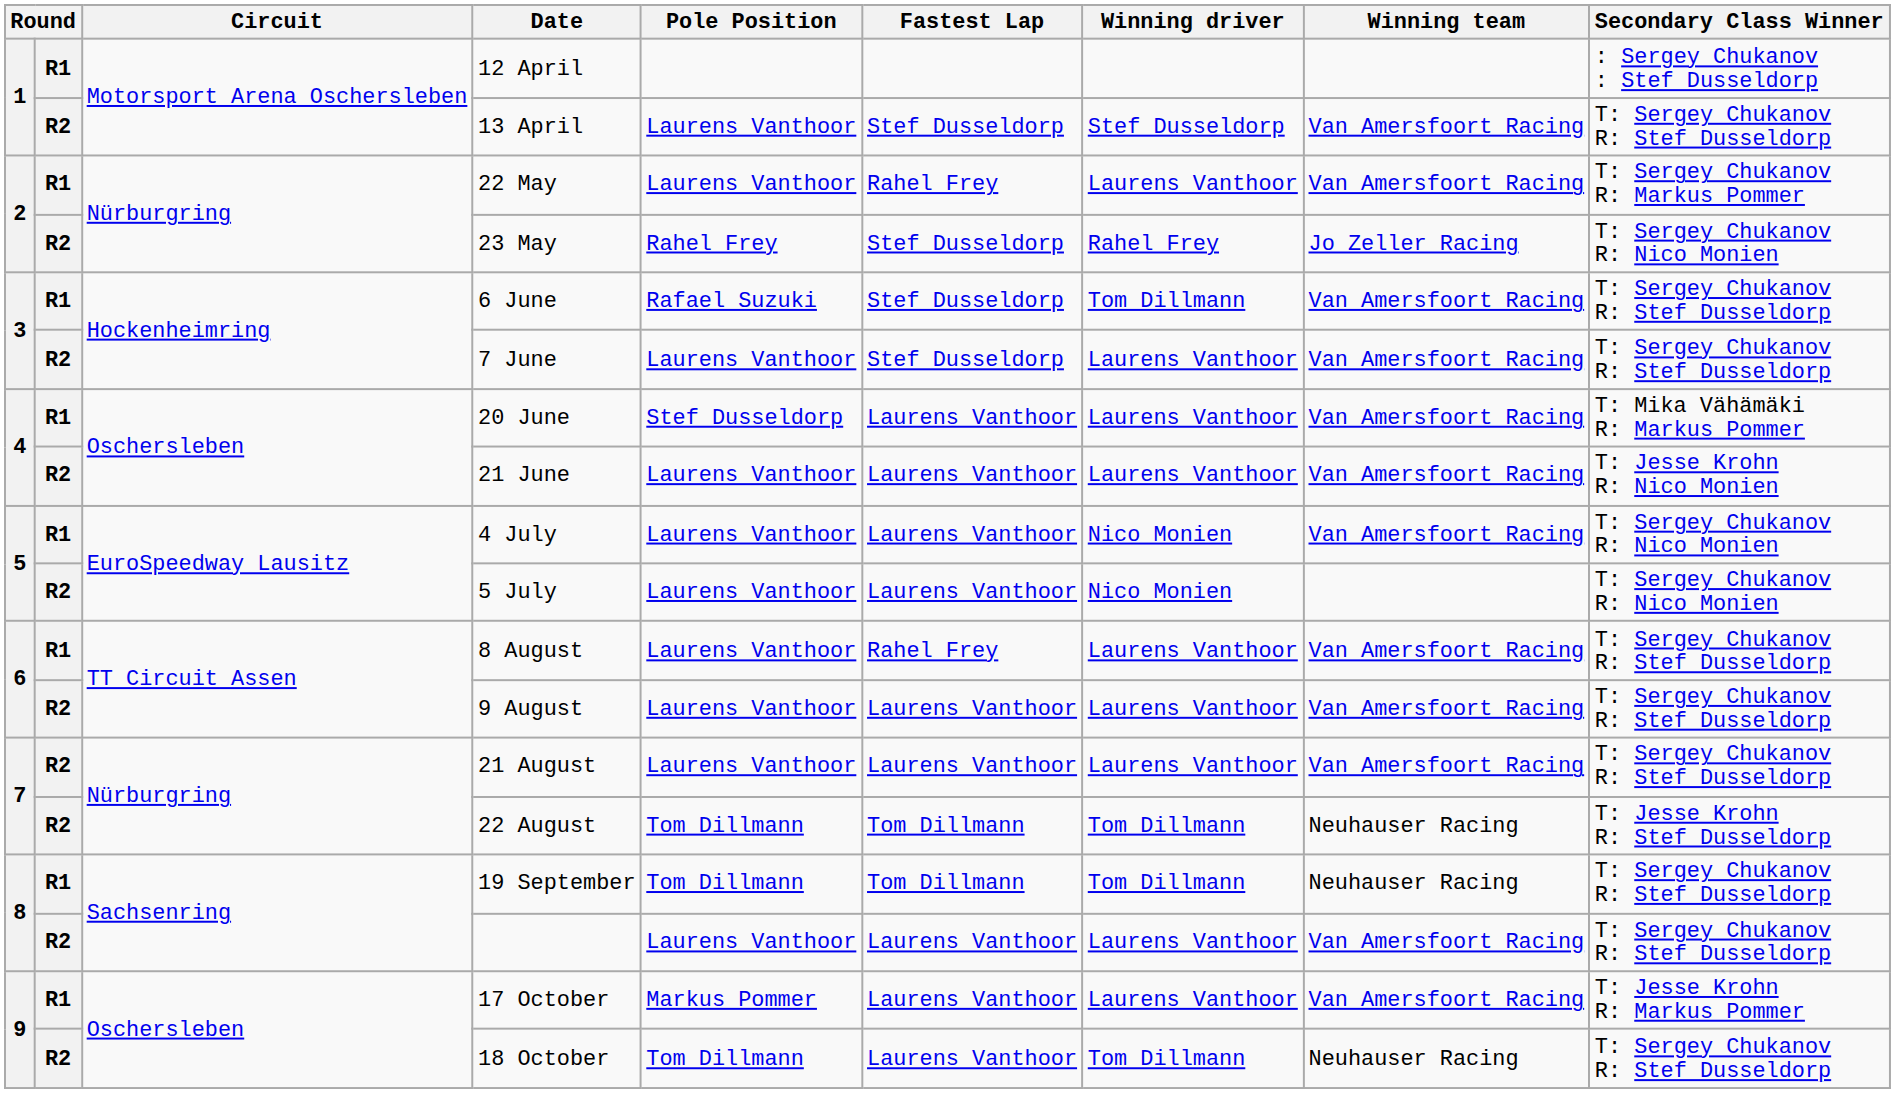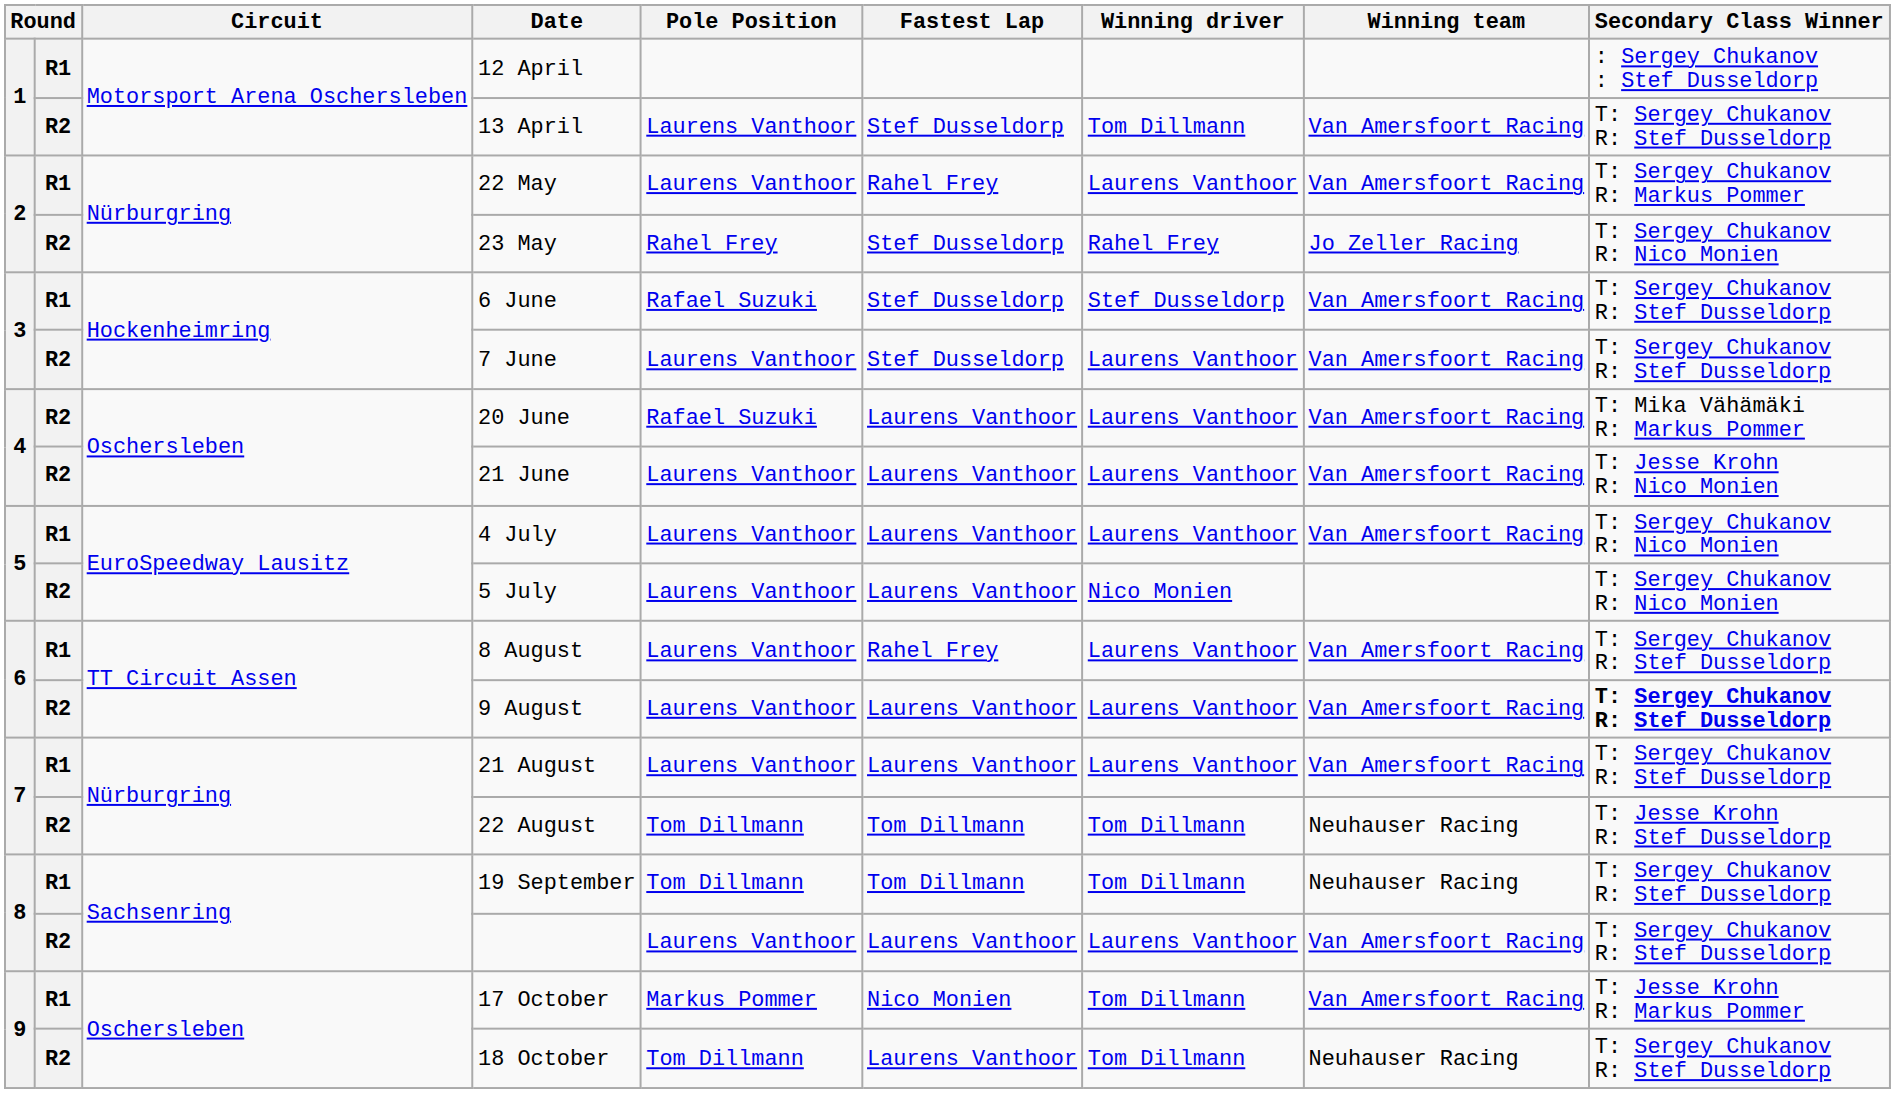 <table class="wikitable" style="font-size: 85%;">
 <tr>
 <th colspan=2>Round</th>
 <th>Circuit</th>
 <th>Date</th>
 <th>Pole Position</th>
 <th>Fastest Lap</th>
 <th>Winning driver</th>
 <th>Winning team</th>
 <th>Secondary Class Winner</th>
 </tr>
 <tr>
 <th rowspan=2>1</th>
 <th>R1</th>
 <td rowspan=2 nowrap><a href='#'>Motorsport Arena Oschersleben</a></td>
 <td>12 April</td>
 <td></td>
 <td></td>
 <td></td>
 <td></td>
 <td nowrap>:  <a href='#'>Sergey Chukanov</a><br>:   <a href='#'>Stef Dusseldorp</a></td>
 </tr>
 <tr>
 <th>R2</th>
 <td>13 April</td>
 <td> <a href='#'>Laurens Vanthoor</a></td>
 <td> <a href='#'>Stef Dusseldorp</a></td>
-<td> <a href='#'>Stef Dusseldorp</a></td>
+<td> <a href='#'>Tom Dillmann</a></td>
 <td> <a href='#'>Van Amersfoort Racing</a></td>
 <td>T:  <a href='#'>Sergey Chukanov</a><br>R:  <a href='#'>Stef Dusseldorp</a></td>
 </tr>
 <tr>
 <th rowspan=2>2</th>
 <th>R1</th>
 <td rowspan=2><a href='#'>Nürburgring</a></td>
 <td>22 May</td>
 <td> <a href='#'>Laurens Vanthoor</a></td>
 <td> <a href='#'>Rahel Frey</a></td>
 <td> <a href='#'>Laurens Vanthoor</a></td>
 <td> <a href='#'>Van Amersfoort Racing</a></td>
 <td>T:  <a href='#'>Sergey Chukanov</a><br>R:  <a href='#'>Markus Pommer</a></td>
 </tr>
 <tr>
 <th>R2</th>
 <td>23 May</td>
 <td> <a href='#'>Rahel Frey</a></td>
 <td> <a href='#'>Stef Dusseldorp</a></td>
 <td> <a href='#'>Rahel Frey</a></td>
 <td> <a href='#'>Jo Zeller Racing</a></td>
 <td>T:  <a href='#'>Sergey Chukanov</a><br>R:  <a href='#'>Nico Monien</a></td>
 </tr>
 <tr>
 <th rowspan=2>3</th>
 <th>R1</th>
 <td rowspan=2><a href='#'>Hockenheimring</a></td>
 <td>6 June</td>
 <td> <a href='#'>Rafael Suzuki</a></td>
 <td> <a href='#'>Stef Dusseldorp</a></td>
-<td> <a href='#'>Tom Dillmann</a></td>
+<td> <a href='#'>Stef Dusseldorp</a></td>
 <td> <a href='#'>Van Amersfoort Racing</a></td>
 <td>T:  <a href='#'>Sergey Chukanov</a><br>R:  <a href='#'>Stef Dusseldorp</a></td>
 </tr>
 <tr>
 <th>R2</th>
 <td>7 June</td>
 <td> <a href='#'>Laurens Vanthoor</a></td>
 <td> <a href='#'>Stef Dusseldorp</a></td>
 <td> <a href='#'>Laurens Vanthoor</a></td>
 <td> <a href='#'>Van Amersfoort Racing</a></td>
 <td>T:  <a href='#'>Sergey Chukanov</a><br>R:  <a href='#'>Stef Dusseldorp</a></td>
 </tr>
 <tr>
 <th rowspan=2>4</th>
-<th>R1</th>
+<th>R2</th>
 <td rowspan=2><a href='#'>Oschersleben</a></td>
 <td>20 June</td>
-<td> <a href='#'>Stef Dusseldorp</a></td>
+<td> <a href='#'>Rafael Suzuki</a></td>
 <td> <a href='#'>Laurens Vanthoor</a></td>
 <td> <a href='#'>Laurens Vanthoor</a></td>
 <td> <a href='#'>Van Amersfoort Racing</a></td>
 <td>T:  Mika Vähämäki<br>R:  <a href='#'>Markus Pommer</a></td>
 </tr>
 <tr>
 <th>R2</th>
 <td>21 June</td>
 <td> <a href='#'>Laurens Vanthoor</a></td>
 <td> <a href='#'>Laurens Vanthoor</a></td>
 <td> <a href='#'>Laurens Vanthoor</a></td>
 <td> <a href='#'>Van Amersfoort Racing</a></td>
 <td>T:  <a href='#'>Jesse Krohn</a><br>R:  <a href='#'>Nico Monien</a></td>
 </tr>
 <tr>
 <th rowspan=2>5</th>
 <th>R1</th>
 <td rowspan=2><a href='#'>EuroSpeedway Lausitz</a></td>
 <td>4 July</td>
 <td> <a href='#'>Laurens Vanthoor</a></td>
 <td> <a href='#'>Laurens Vanthoor</a></td>
-<td> <a href='#'>Nico Monien</a></td>
+<td> <a href='#'>Laurens Vanthoor</a></td>
 <td> <a href='#'>Van Amersfoort Racing</a></td>
 <td>T:  <a href='#'>Sergey Chukanov</a><br>R:  <a href='#'>Nico Monien</a></td>
 </tr>
 <tr>
 <th>R2</th>
 <td>5 July</td>
 <td> <a href='#'>Laurens Vanthoor</a></td>
 <td> <a href='#'>Laurens Vanthoor</a></td>
 <td> <a href='#'>Nico Monien</a></td>
 <td></td>
 <td>T:  <a href='#'>Sergey Chukanov</a><br>R:  <a href='#'>Nico Monien</a></td>
 </tr>
 <tr>
 <th rowspan=2>6</th>
 <th>R1</th>
 <td rowspan=2><a href='#'>TT Circuit Assen</a></td>
 <td>8 August</td>
 <td> <a href='#'>Laurens Vanthoor</a></td>
 <td> <a href='#'>Rahel Frey</a></td>
 <td> <a href='#'>Laurens Vanthoor</a></td>
 <td> <a href='#'>Van Amersfoort Racing</a></td>
 <td>T:  <a href='#'>Sergey Chukanov</a><br>R:  <a href='#'>Stef Dusseldorp</a></td>
 </tr>
 <tr>
 <th>R2</th>
 <td>9 August</td>
 <td> <a href='#'>Laurens Vanthoor</a></td>
 <td> <a href='#'>Laurens Vanthoor</a></td>
 <td> <a href='#'>Laurens Vanthoor</a></td>
 <td> <a href='#'>Van Amersfoort Racing</a></td>
-<td>T:  <a href='#'>Sergey Chukanov</a><br>R:  <a href='#'>Stef Dusseldorp</a></td>
+<td><strong>T:  <a href='#'>Sergey Chukanov</a><br>R:  <a href='#'>Stef Dusseldorp</a></strong></td>
 </tr>
 <tr>
 <th rowspan=2>7</th>
-<th>R2</th>
+<th>R1</th>
 <td rowspan=2><a href='#'>Nürburgring</a></td>
 <td>21 August</td>
 <td> <a href='#'>Laurens Vanthoor</a></td>
 <td> <a href='#'>Laurens Vanthoor</a></td>
 <td> <a href='#'>Laurens Vanthoor</a></td>
 <td> <a href='#'>Van Amersfoort Racing</a></td>
 <td>T:  <a href='#'>Sergey Chukanov</a><br>R:  <a href='#'>Stef Dusseldorp</a></td>
 </tr>
 <tr>
 <th>R2</th>
 <td>22 August</td>
 <td> <a href='#'>Tom Dillmann</a></td>
 <td> <a href='#'>Tom Dillmann</a></td>
 <td> <a href='#'>Tom Dillmann</a></td>
 <td> Neuhauser Racing</td>
 <td>T:  <a href='#'>Jesse Krohn</a><br>R:  <a href='#'>Stef Dusseldorp</a></td>
 </tr>
 <tr>
 <th rowspan=2>8</th>
 <th>R1</th>
 <td rowspan=2><a href='#'>Sachsenring</a></td>
 <td>19 September</td>
 <td> <a href='#'>Tom Dillmann</a></td>
 <td> <a href='#'>Tom Dillmann</a></td>
 <td> <a href='#'>Tom Dillmann</a></td>
 <td> Neuhauser Racing</td>
 <td>T:  <a href='#'>Sergey Chukanov</a><br>R:  <a href='#'>Stef Dusseldorp</a></td>
 </tr>
 <tr>
 <th>R2</th>
 <td></td>
 <td> <a href='#'>Laurens Vanthoor</a></td>
 <td> <a href='#'>Laurens Vanthoor</a></td>
 <td> <a href='#'>Laurens Vanthoor</a></td>
 <td> <a href='#'>Van Amersfoort Racing</a></td>
 <td>T:  <a href='#'>Sergey Chukanov</a><br>R:  <a href='#'>Stef Dusseldorp</a></td>
 </tr>
 <tr>
 <th rowspan=2>9</th>
 <th>R1</th>
 <td rowspan=2><a href='#'>Oschersleben</a></td>
 <td>17 October</td>
 <td> <a href='#'>Markus Pommer</a></td>
-<td> <a href='#'>Laurens Vanthoor</a></td>
-<td> <a href='#'>Laurens Vanthoor</a></td>
+<td> <a href='#'>Nico Monien</a></td>
+<td> <a href='#'>Tom Dillmann</a></td>
 <td> <a href='#'>Van Amersfoort Racing</a></td>
 <td>T:  <a href='#'>Jesse Krohn</a><br>R:  <a href='#'>Markus Pommer</a></td>
 </tr>
 <tr>
 <th>R2</th>
 <td>18 October</td>
 <td> <a href='#'>Tom Dillmann</a></td>
 <td> <a href='#'>Laurens Vanthoor</a></td>
 <td> <a href='#'>Tom Dillmann</a></td>
 <td> Neuhauser Racing</td>
 <td>T:  <a href='#'>Sergey Chukanov</a><br>R:  <a href='#'>Stef Dusseldorp</a></td>
 </tr>
 </table>
